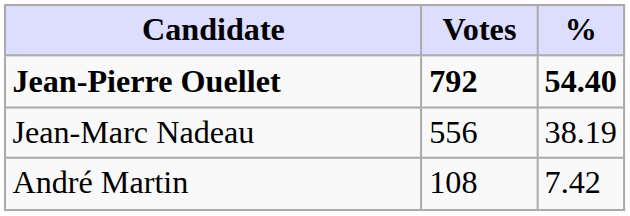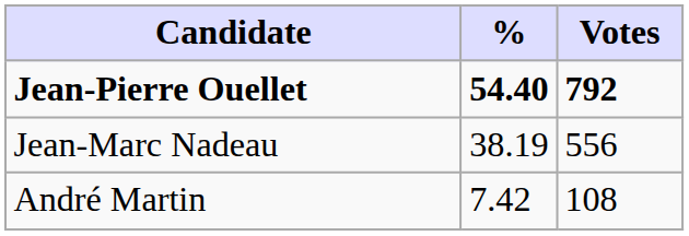 <table class="wikitable">
 <tr>
 <th style="background:#ddf; width:200px;">Candidate</th>
+<th style="background:#ddf; width:30px;">%</th>
 <th style="background:#ddf; width:50px;">Votes</th>
-<th style="background:#ddf; width:30px;">%</th>
 </tr>
 <tr>
 <td><strong>Jean-Pierre Ouellet</strong></td>
+<td><strong>54.40</strong></td>
 <td><strong>792</strong></td>
-<td><strong>54.40</strong></td>
 </tr>
 <tr>
 <td>Jean-Marc Nadeau</td>
+<td>38.19</td>
 <td>556</td>
-<td>38.19</td>
 </tr>
 <tr>
 <td>André Martin</td>
+<td>7.42</td>
 <td>108</td>
-<td>7.42</td>
 </tr>
 </table>
